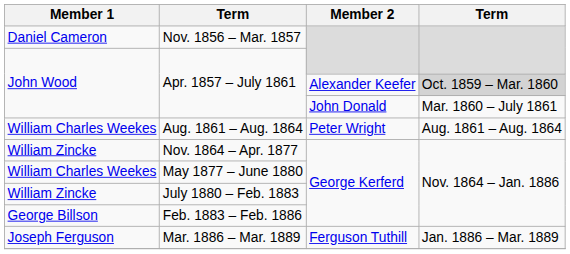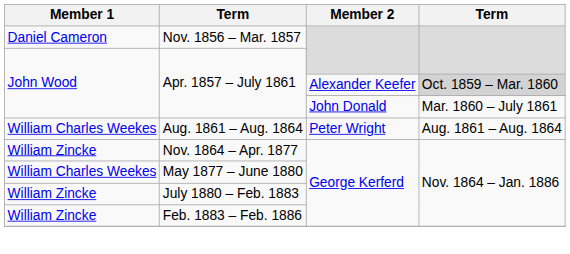 <table class="wikitable">
 <tr>
 <th>Member 1</th>
 <th>Term</th>
 <th>Member 2</th>
 <th>Term</th>
 </tr>
 <tr>
 <td><a href='#'>Daniel Cameron</a> </td>
 <td>Nov. 1856 – Mar. 1857</td>
 <td style="height: 3em; background:#DCDCDC;" rowspan="2"> </td>
 <td style="background:#DCDCDC;" rowspan="2"></td>
 </tr>
 <tr>
 <td rowspan="3"><a href='#'>John Wood</a></td>
 <td rowspan="3">Apr. 1857 – July 1861</td>
 </tr>
 <tr>
 <td><a href='#'>Alexander Keefer</a></td>
 <td style="background: lightgrey;">Oct. 1859 – Mar. 1860</td>
 </tr>
 <tr>
 <td><a href='#'>John Donald</a></td>
 <td>Mar. 1860 – July 1861</td>
 </tr>
 <tr>
 <td><a href='#'>William Charles Weekes</a></td>
 <td>Aug. 1861 – Aug. 1864</td>
 <td><a href='#'>Peter Wright</a></td>
 <td>Aug. 1861 – Aug. 1864</td>
 </tr>
 <tr>
 <td><a href='#'>William Zincke</a></td>
 <td>Nov. 1864 – Apr. 1877</td>
 <td rowspan="4"><a href='#'>George Kerferd</a></td>
 <td rowspan="4">Nov. 1864 – Jan. 1886</td>
 </tr>
 <tr>
 <td><a href='#'>William Charles Weekes</a></td>
 <td>May 1877 – June 1880</td>
 </tr>
 <tr>
 <td><a href='#'>William Zincke</a></td>
 <td>July 1880 – Feb. 1883</td>
 </tr>
 <tr>
-<td><a href='#'>George Billson</a></td>
+<td><a href='#'>William Zincke</a></td>
 <td>Feb. 1883 – Feb. 1886</td>
-</tr>
-<tr>
-<td><a href='#'>Joseph Ferguson</a></td>
-<td>Mar. 1886 – Mar. 1889</td>
-<td><a href='#'>Ferguson Tuthill</a></td>
-<td>Jan. 1886 – Mar. 1889</td>
 </tr>
 <tr>
 </tr>
 </table>
